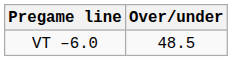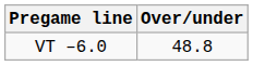 <table class="wikitable">
 <tr align="center">
 <th style=>Pregame line</th>
 <th style=>Over/under</th>
 </tr>
 <tr align="center">
 <td>VT –6.0</td>
-<td>48.5</td>
+<td>48.8</td>
 </tr>
 </table>
